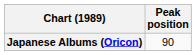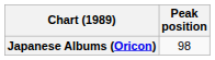 <table class="wikitable sortable plainrowheaders">
 <tr>
 <th>Chart (1989)</th>
 <th>Peak<br>position</th>
 </tr>
 <tr>
 <th scope="row">Japanese Albums (<a href='#'>Oricon</a>)</th>
-<td align="center">90</td>
+<td align="center">98</td>
 </tr>
 </table>
